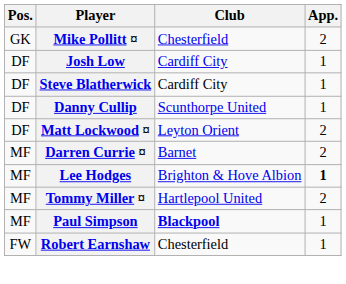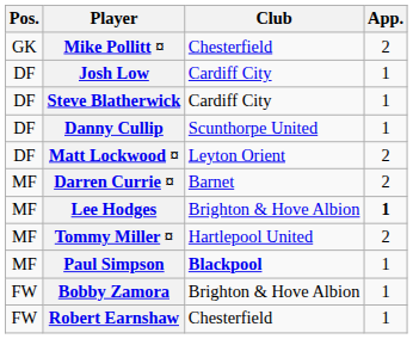 <table class="wikitable plainrowheaders" style="text-align: left">
 <tr>
 <th scope=col>Pos.</th>
 <th scope=col>Player</th>
 <th scope=col>Club</th>
 <th scope=col>App.</th>
 </tr>
 <tr>
 <td style=text-align:center>GK</td>
 <th scope=row><a href='#'>Mike Pollitt</a> ¤</th>
 <td><a href='#'>Chesterfield</a></td>
 <td style=text-align:center>2</td>
 </tr>
 <tr>
 <td style=text-align:center>DF</td>
 <th scope=row><a href='#'>Josh Low</a></th>
 <td><a href='#'>Cardiff City</a></td>
 <td style=text-align:center>1</td>
 </tr>
 <tr>
 <td style=text-align:center>DF</td>
 <th scope=row><a href='#'>Steve Blatherwick</a></th>
 <td>Cardiff City</td>
 <td style=text-align:center>1</td>
 </tr>
 <tr>
 <td style=text-align:center>DF</td>
 <th scope=row><a href='#'>Danny Cullip</a></th>
 <td><a href='#'>Scunthorpe United</a></td>
 <td style=text-align:center>1</td>
 </tr>
 <tr>
 <td style=text-align:center>DF</td>
 <th scope=row><a href='#'>Matt Lockwood</a> ¤</th>
 <td><a href='#'>Leyton Orient</a></td>
 <td style=text-align:center>2</td>
 </tr>
 <tr>
 <td style=text-align:center>MF</td>
 <th scope=row><a href='#'>Darren Currie</a> ¤</th>
 <td><a href='#'>Barnet</a></td>
 <td style=text-align:center>2</td>
 </tr>
 <tr>
 <td style=text-align:center>MF</td>
 <th scope=row><a href='#'>Lee Hodges</a></th>
 <td><a href='#'>Brighton & Hove Albion</a></td>
 <td style=text-align:center><strong>1</strong></td>
 </tr>
 <tr>
 <td style=text-align:center>MF</td>
 <th scope=row><a href='#'>Tommy Miller</a> ¤</th>
 <td><a href='#'>Hartlepool United</a></td>
 <td style=text-align:center>2</td>
 </tr>
 <tr>
 <td style=text-align:center>MF</td>
 <th scope=row><a href='#'>Paul Simpson</a></th>
 <td><strong><a href='#'>Blackpool</a></strong></td>
 <td style=text-align:center>1</td>
 </tr>
 <tr>
 <td style=text-align:center>FW</td>
+<th scope=row><a href='#'>Bobby Zamora</a></th>
+<td>Brighton & Hove Albion</td>
+<td style=text-align:center>1</td>
+</tr>
+<tr>
+<td style=text-align:center>FW</td>
 <th scope=row><a href='#'>Robert Earnshaw</a></th>
 <td>Chesterfield</td>
 <td style=text-align:center>1</td>
 </tr>
 </table>
